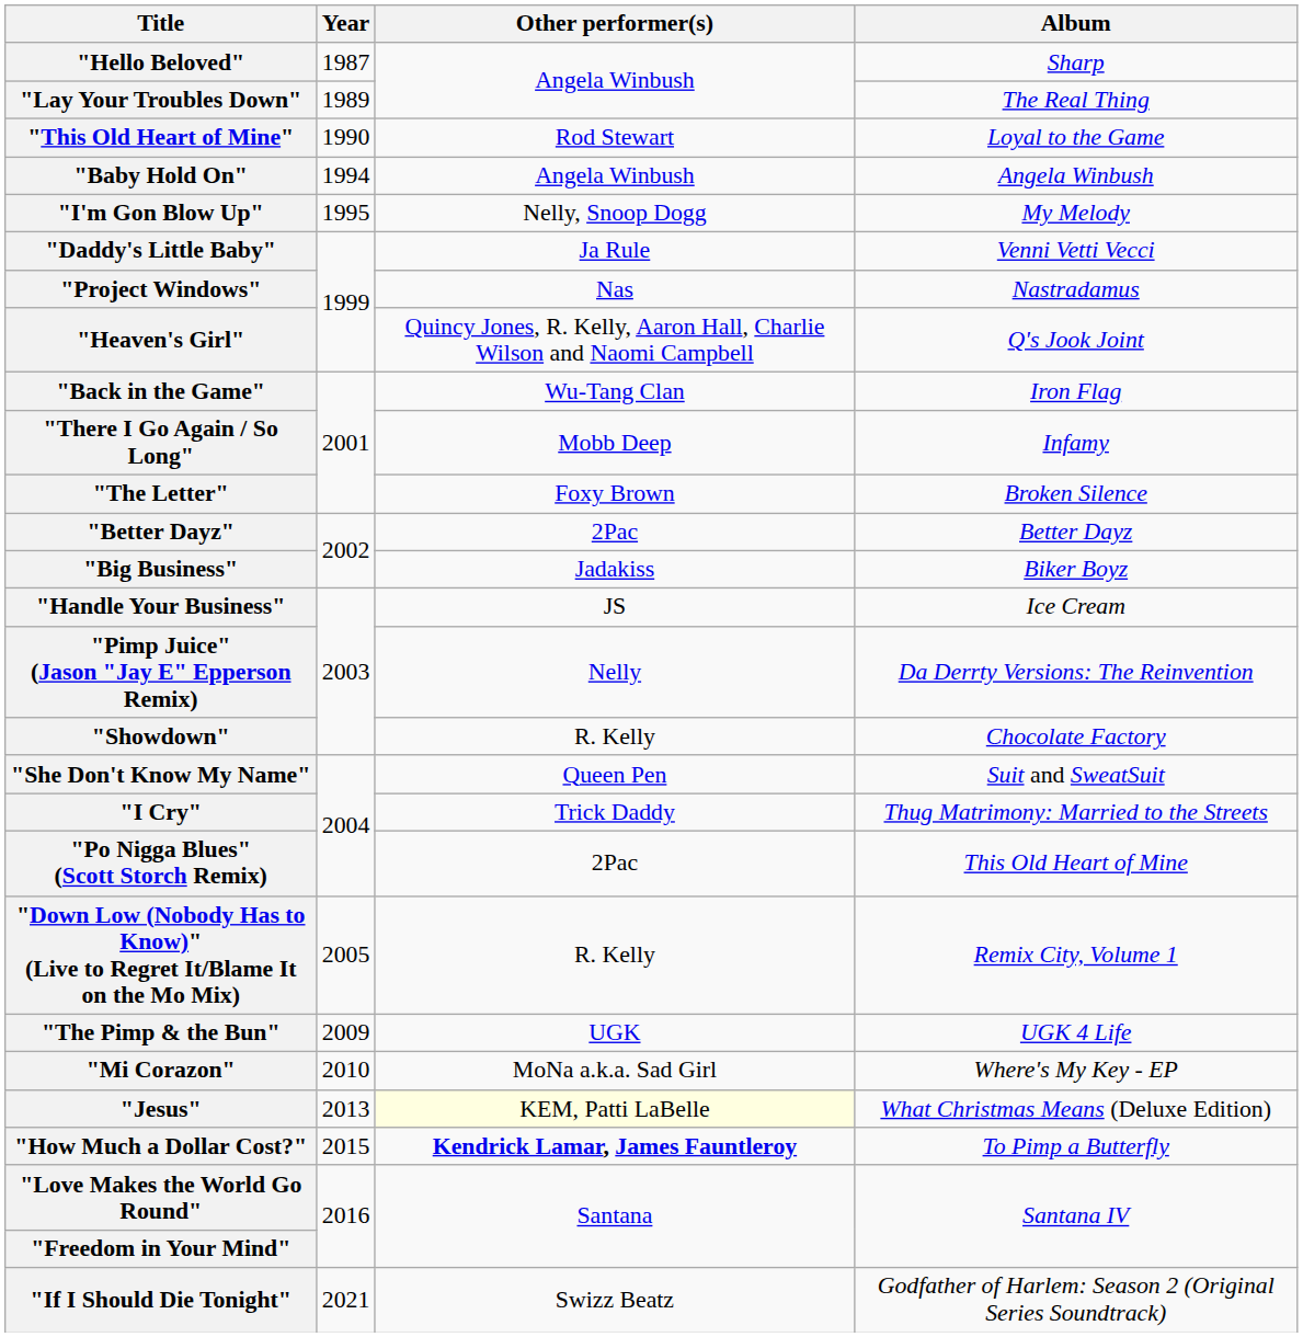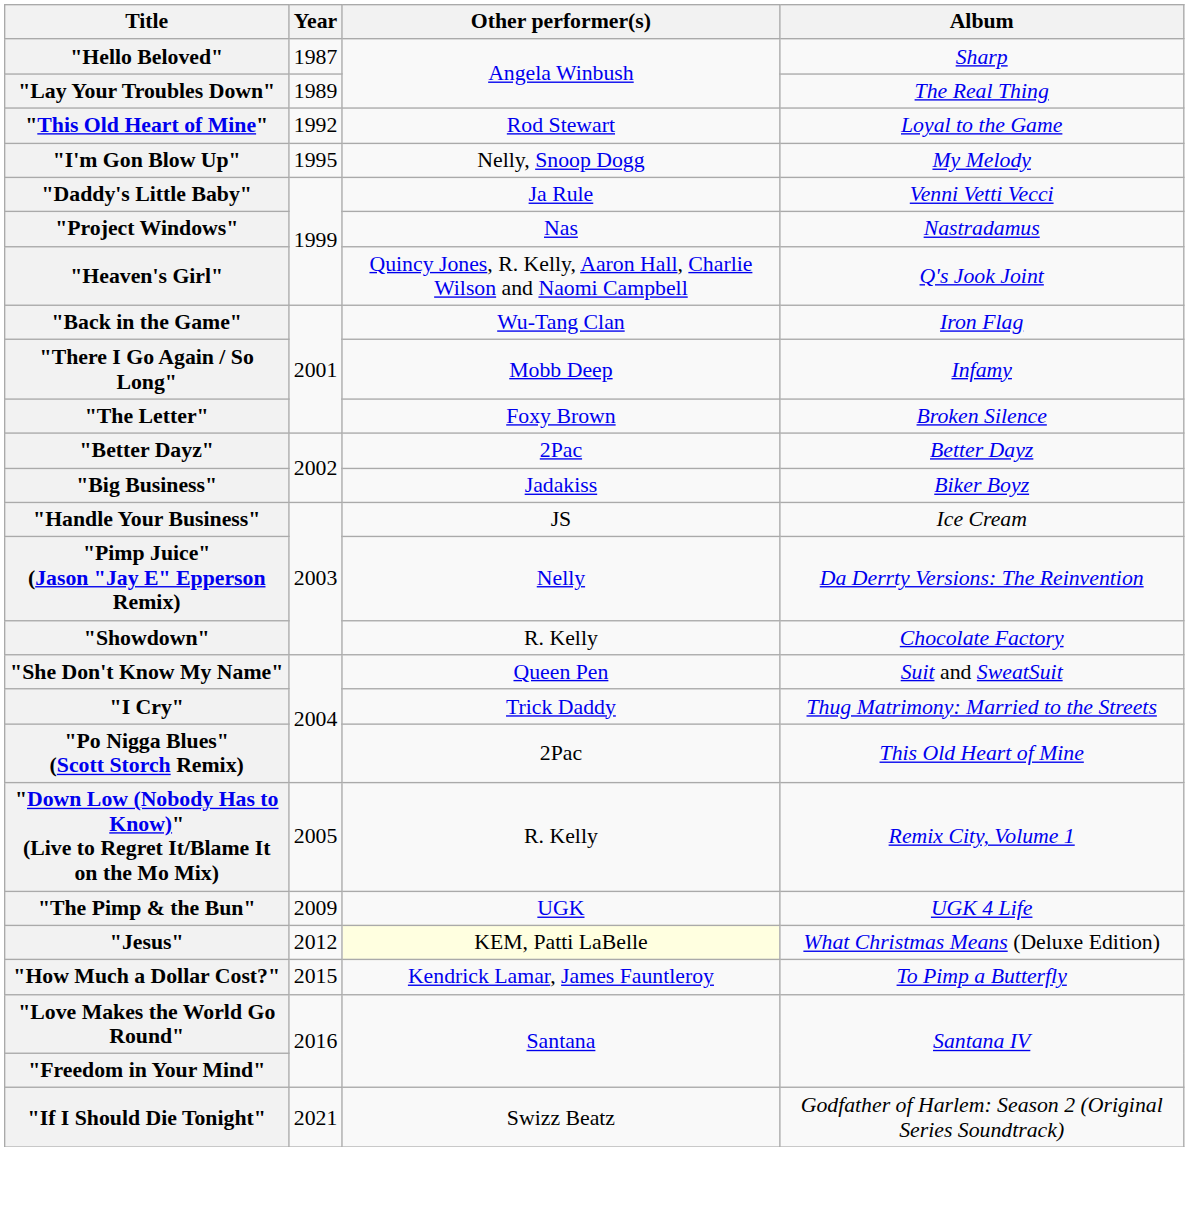 <table class="wikitable plainrowheaders" style="text-align:center;">
 <tr>
 <th scope="col" style="width:20em;">Title</th>
 <th scope="col">Year</th>
 <th scope="col" style="width:35em;">Other performer(s)</th>
 <th scope="col" style="width:32em;">Album</th>
 </tr>
 <tr>
 <th scope="row">"Hello Beloved"</th>
 <td rowspan="1">1987</td>
 <td rowspan="2"><a href='#'>Angela Winbush</a></td>
 <td rowspan="1"><em><a href='#'>Sharp</a></em></td>
 </tr>
 <tr>
 <th scope="row">"Lay Your Troubles Down"</th>
 <td rowspan="1">1989</td>
 <td rowspan="1"><em><a href='#'>The Real Thing</a></em></td>
 </tr>
 <tr>
 <th scope="row">"<a href='#'>This Old Heart of Mine</a>"</th>
-<td rowspan="1">1990</td>
+<td rowspan="1">1992</td>
 <td rowspan="1"><a href='#'>Rod Stewart</a></td>
 <td rowspan="1"><em><a href='#'>Loyal to the Game</a></em></td>
-</tr>
-<tr>
-<th scope="row">"Baby Hold On"</th>
-<td rowspan="1">1994</td>
-<td rowspan="1"><a href='#'>Angela Winbush</a></td>
-<td rowspan="1"><em><a href='#'>Angela Winbush</a></em></td>
 </tr>
 <tr>
 <th scope="row">"I'm Gon Blow Up"</th>
 <td rowspan="1">1995</td>
 <td rowspan="1">Nelly, <a href='#'>Snoop Dogg</a></td>
 <td rowspan="1"><em><a href='#'>My Melody</a></em></td>
 </tr>
 <tr>
 <th scope="row">"Daddy's Little Baby"</th>
 <td rowspan="3">1999</td>
 <td rowspan="1"><a href='#'>Ja Rule</a></td>
 <td rowspan="1"><em><a href='#'>Venni Vetti Vecci</a></em></td>
 </tr>
 <tr>
 <th scope="row">"Project Windows"</th>
 <td rowspan="1"><a href='#'>Nas</a></td>
 <td rowspan="1"><em><a href='#'>Nastradamus</a></em></td>
 </tr>
 <tr>
 <th scope="row">"Heaven's Girl"</th>
 <td rowspan="1"><a href='#'>Quincy Jones</a>, R. Kelly, <a href='#'>Aaron Hall</a>, <a href='#'>Charlie Wilson</a> and <a href='#'>Naomi Campbell</a></td>
 <td rowspan="1"><em><a href='#'>Q's Jook Joint</a></em></td>
 </tr>
 <tr>
 <th scope="row">"Back in the Game"</th>
 <td rowspan="3">2001</td>
 <td rowspan="1"><a href='#'>Wu-Tang Clan</a></td>
 <td rowspan="1"><em><a href='#'>Iron Flag</a></em></td>
 </tr>
 <tr>
 <th scope="row">"There I Go Again / So Long"</th>
 <td rowspan="1"><a href='#'>Mobb Deep</a></td>
 <td rowspan="1"><em><a href='#'>Infamy</a></em></td>
 </tr>
 <tr>
 <th scope="row">"The Letter"</th>
 <td rowspan="1"><a href='#'>Foxy Brown</a></td>
 <td rowspan="1"><em><a href='#'>Broken Silence</a></em></td>
 </tr>
 <tr>
 <th scope="row">"Better Dayz"</th>
 <td rowspan="2">2002</td>
 <td rowspan="1"><a href='#'>2Pac</a></td>
 <td rowspan="1"><em><a href='#'>Better Dayz</a></em></td>
 </tr>
 <tr>
 <th scope="row">"Big Business"</th>
 <td><a href='#'>Jadakiss</a></td>
 <td><em><a href='#'>Biker Boyz</a></em></td>
 </tr>
 <tr>
 <th scope="row">"Handle Your Business"</th>
 <td rowspan="3">2003</td>
 <td rowspan="1">JS</td>
 <td rowspan="1"><em>Ice Cream</em></td>
 </tr>
 <tr>
 <th scope="row">"Pimp Juice" <br><span>(<a href='#'>Jason "Jay E" Epperson</a> Remix)</span></th>
 <td rowspan="1"><a href='#'>Nelly</a></td>
 <td rowspan="1"><em><a href='#'>Da Derrty Versions: The Reinvention</a></em></td>
 </tr>
 <tr>
 <th scope="row">"Showdown"</th>
 <td rowspan="1">R. Kelly</td>
 <td rowspan="1"><em><a href='#'>Chocolate Factory</a></em></td>
 </tr>
 <tr>
 <th scope="row">"She Don't Know My Name"</th>
 <td rowspan="3">2004</td>
 <td rowspan="1"><a href='#'>Queen Pen</a></td>
 <td rowspan="1"><em><a href='#'>Suit</a></em> and <em><a href='#'>SweatSuit</a></em></td>
 </tr>
 <tr>
 <th scope="row">"I Cry"</th>
 <td rowspan="1"><a href='#'>Trick Daddy</a></td>
 <td rowspan="1"><em><a href='#'>Thug Matrimony: Married to the Streets</a></em></td>
 </tr>
 <tr>
 <th scope="row">"Po Nigga Blues" <br><span>(<a href='#'>Scott Storch</a> Remix)</span></th>
 <td rowspan="1">2Pac</td>
 <td><em><a href='#'>This Old Heart of Mine</a></em></td>
 </tr>
 <tr>
 <th scope="row">"<a href='#'>Down Low (Nobody Has to Know)</a>" <br><span>(Live to Regret It/Blame It on the Mo Mix)</span></th>
 <td rowspan="1">2005</td>
 <td rowspan="1">R. Kelly</td>
 <td rowspan="1"><em><a href='#'>Remix City, Volume 1</a></em></td>
 </tr>
 <tr>
 <th scope="row">"The Pimp & the Bun"</th>
 <td rowspan="1">2009</td>
 <td rowspan="1"><a href='#'>UGK</a></td>
 <td rowspan="1"><em><a href='#'>UGK 4 Life</a></em></td>
 </tr>
 <tr>
-<th scope="row">"Mi Corazon"</th>
-<td rowspan="1">2010</td>
-<td rowspan="1">MoNa a.k.a. Sad Girl</td>
-<td rowspan="1"><em>Where's My Key - EP</em></td>
-</tr>
-<tr>
 <th scope="row">"Jesus"</th>
-<td rowspan="1">2013</td>
+<td rowspan="1">2012</td>
 <td rowspan="1" style="background: lightyellow;">KEM, Patti LaBelle</td>
 <td rowspan="1"><em><a href='#'>What Christmas Means</a></em> (Deluxe Edition)</td>
 </tr>
 <tr>
 <th scope="row">"How Much a Dollar Cost?"</th>
 <td rowspan="1">2015</td>
-<td rowspan="1"><strong><a href='#'>Kendrick Lamar</a>, <a href='#'>James Fauntleroy</a></strong></td>
+<td rowspan="1"><a href='#'>Kendrick Lamar</a>, <a href='#'>James Fauntleroy</a></td>
 <td rowspan="1"><em><a href='#'>To Pimp a Butterfly</a></em></td>
 </tr>
 <tr>
 <th scope="row">"Love Makes the World Go Round"</th>
 <td rowspan="2">2016</td>
 <td rowspan="2"><a href='#'>Santana</a></td>
 <td rowspan="2"><em><a href='#'>Santana IV</a></em></td>
 </tr>
 <tr>
 <th scope="row">"Freedom in Your Mind"</th>
 </tr>
 <tr>
 <th scope="row">"If I Should Die Tonight"</th>
 <td rowspan="1">2021</td>
 <td rowspan="1">Swizz Beatz</td>
 <td rowspan="1"><em>Godfather of Harlem: Season 2 (Original Series Soundtrack)</em></td>
 </tr>
 </table>
